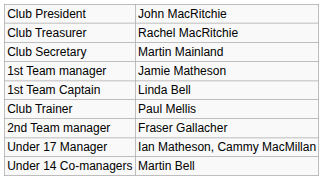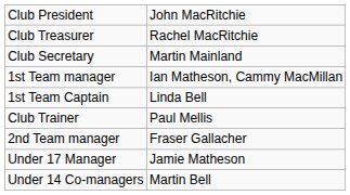 <table class="wikitable">
 <tr>
 <td>Club President</td>
 <td>John MacRitchie</td>
 </tr>
 <tr>
 <td>Club Treasurer</td>
 <td>Rachel MacRitchie</td>
 </tr>
 <tr>
 <td>Club Secretary</td>
 <td>Martin Mainland</td>
 </tr>
 <tr>
 <td>1st Team manager</td>
-<td>Jamie Matheson</td>
+<td>Ian Matheson, Cammy MacMillan</td>
 </tr>
 <tr>
 <td>1st Team Captain</td>
 <td>Linda Bell</td>
 </tr>
 <tr>
 <td>Club Trainer</td>
 <td>Paul Mellis</td>
 </tr>
 <tr>
 <td>2nd Team manager</td>
 <td>Fraser Gallacher</td>
 </tr>
 <tr>
 <td>Under 17 Manager</td>
-<td>Ian Matheson, Cammy MacMillan</td>
+<td>Jamie Matheson</td>
 </tr>
 <tr>
 <td>Under 14 Co-managers</td>
 <td>Martin Bell</td>
 </tr>
 </table>
